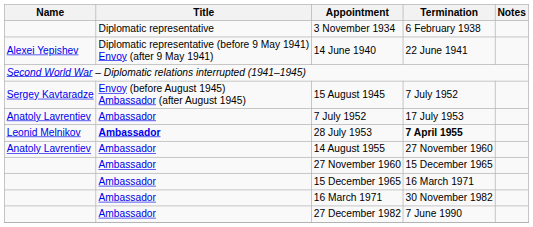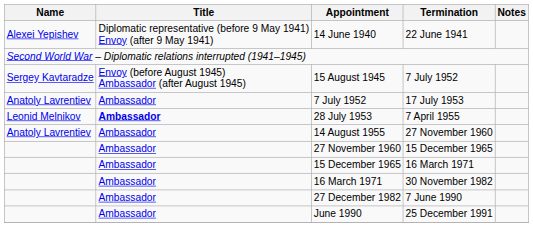 <table class="wikitable">
 <tr valign="middle">
 <th>Name</th>
 <th>Title</th>
 <th>Appointment</th>
 <th>Termination</th>
 <th>Notes</th>
-</tr>
-<tr>
-<td></td>
-<td>Diplomatic representative</td>
-<td>3 November 1934</td>
-<td>6 February 1938</td>
-<td></td>
 </tr>
 <tr>
 <td><a href='#'>Alexei Yepishev</a></td>
 <td>Diplomatic representative (before 9 May 1941)<br><a href='#'>Envoy</a> (after 9 May 1941)</td>
 <td>14 June 1940</td>
 <td>22 June 1941</td>
 <td></td>
 </tr>
 <tr>
 <td colspan="5"><em><a href='#'>Second World War</a> – Diplomatic relations interrupted (1941–1945)</em></td>
 </tr>
 <tr>
 <td><a href='#'>Sergey Kavtaradze</a></td>
 <td><a href='#'>Envoy</a> (before August 1945)<br><a href='#'>Ambassador</a> (after August 1945)</td>
 <td>15 August 1945</td>
 <td>7 July 1952</td>
 <td></td>
 </tr>
 <tr>
 <td><a href='#'>Anatoly Lavrentiev</a></td>
 <td><a href='#'>Ambassador</a></td>
 <td>7 July 1952</td>
 <td>17 July 1953</td>
 <td></td>
 </tr>
 <tr>
 <td><a href='#'>Leonid Melnikov</a></td>
 <td><strong><a href='#'>Ambassador</a></strong></td>
 <td>28 July 1953</td>
-<td><strong>7 April 1955</strong></td>
+<td>7 April 1955</td>
 <td></td>
 </tr>
 <tr>
 <td><a href='#'>Anatoly Lavrentiev</a></td>
 <td><a href='#'>Ambassador</a></td>
 <td>14 August 1955</td>
 <td>27 November 1960</td>
 <td></td>
 </tr>
 <tr>
 <td></td>
 <td><a href='#'>Ambassador</a></td>
 <td>27 November 1960</td>
 <td>15 December 1965</td>
 <td></td>
 </tr>
 <tr>
 <td></td>
 <td><a href='#'>Ambassador</a></td>
 <td>15 December 1965</td>
 <td>16 March 1971</td>
 <td></td>
 </tr>
 <tr>
 <td></td>
 <td><a href='#'>Ambassador</a></td>
 <td>16 March 1971</td>
 <td>30 November 1982</td>
 <td></td>
 </tr>
 <tr>
 <td></td>
 <td><a href='#'>Ambassador</a></td>
 <td>27 December 1982</td>
 <td>7 June 1990</td>
 <td></td>
 </tr>
 <tr>
+<td></td>
+<td><a href='#'>Ambassador</a></td>
+<td>June 1990</td>
+<td>25 December 1991</td>
+<td></td>
+</tr>
+<tr>
 </tr>
 </table>
